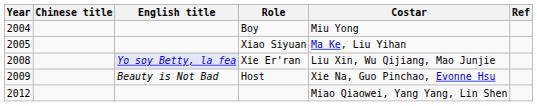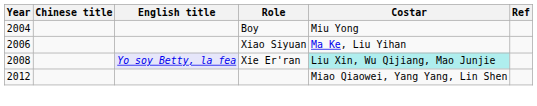 <table class="wikitable">
 <tr>
 <th>Year</th>
 <th>Chinese title</th>
 <th>English title</th>
 <th>Role</th>
 <th>Costar</th>
 <th>Ref</th>
 </tr>
 <tr>
 <td>2004</td>
 <td></td>
 <td></td>
 <td>Boy</td>
 <td>Miu Yong</td>
 <td></td>
 </tr>
 <tr>
-<td>2005</td>
+<td>2006</td>
 <td></td>
 <td></td>
 <td>Xiao Siyuan</td>
 <td><a href='#'>Ma Ke</a>, Liu Yihan</td>
 <td></td>
 </tr>
 <tr>
 <td>2008</td>
 <td></td>
 <td style="background: lavender;"><em><a href='#'>Yo soy Betty, la fea</a></em></td>
 <td>Xie Er'ran</td>
-<td>Liu Xin, Wu Qijiang, Mao Junjie</td>
-<td></td>
-</tr>
-<tr>
-<td>2009</td>
-<td></td>
-<td><em>Beauty is Not Bad</em></td>
-<td>Host</td>
-<td>Xie Na, Guo Pinchao, <a href='#'>Evonne Hsu</a></td>
+<td style="background: paleturquoise;">Liu Xin, Wu Qijiang, Mao Junjie</td>
 <td></td>
 </tr>
 <tr>
 <td>2012</td>
 <td></td>
 <td></td>
 <td></td>
 <td>Miao Qiaowei, Yang Yang, Lin Shen</td>
 <td></td>
 </tr>
 </table>
